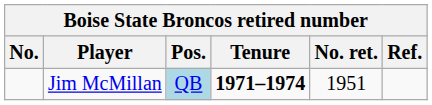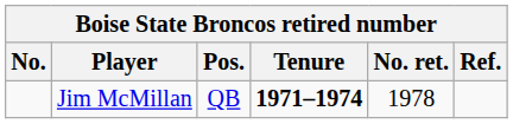 <table class="wikitable" style="text-align:center">
 <tr>
 <th colspan=6 style =><strong>Boise State Broncos retired number</strong></th>
 </tr>
 <tr>
 <th style = >No.</th>
 <th style = >Player</th>
 <th style = >Pos.</th>
 <th style = >Tenure</th>
 <th style = >No. ret.</th>
 <th style = >Ref.</th>
 </tr>
 <tr>
 <td></td>
 <td><a href='#'>Jim McMillan</a></td>
-<td style="background: lightblue;"><a href='#'>QB</a></td>
+<td><a href='#'>QB</a></td>
 <td><strong>1971–1974</strong></td>
-<td>1951</td>
+<td>1978</td>
 <td></td>
 </tr>
 </table>
